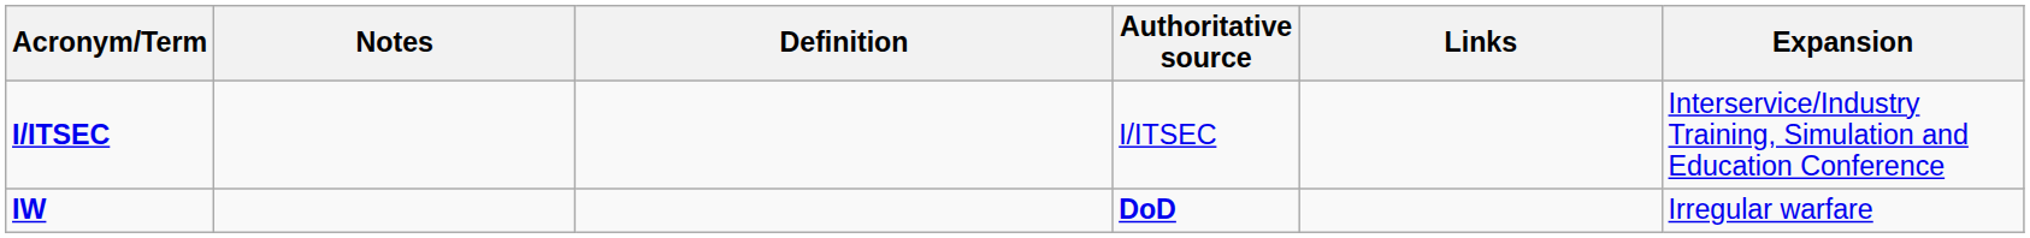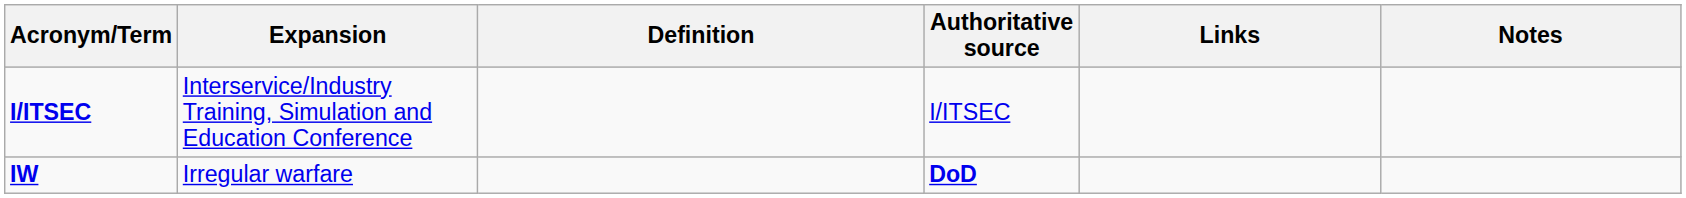 <table class="wikitable">
 <tr>
 <th width="100">Acronym/Term</th>
-<th width="200">Notes</th>
+<th width="200">Expansion</th>
 <th width="300">Definition</th>
 <th width="100">Authoritative source</th>
 <th width="200">Links</th>
-<th width="200">Expansion</th>
+<th width="200">Notes</th>
 </tr>
 <tr>
 <td><strong><a href='#'>I/ITSEC</a></strong></td>
-<td></td>
+<td><a href='#'>Interservice/Industry Training, Simulation and Education Conference</a></td>
 <td></td>
 <td><a href='#'>I/ITSEC</a></td>
 <td></td>
-<td><a href='#'>Interservice/Industry Training, Simulation and Education Conference</a></td>
+<td></td>
 </tr>
 <tr>
 <td><strong><a href='#'>IW</a></strong></td>
-<td></td>
+<td><a href='#'>Irregular warfare</a></td>
 <td></td>
 <td><strong><a href='#'>DoD</a></strong></td>
 <td> </td>
-<td><a href='#'>Irregular warfare</a></td>
+<td></td>
 </tr>
 </table>
